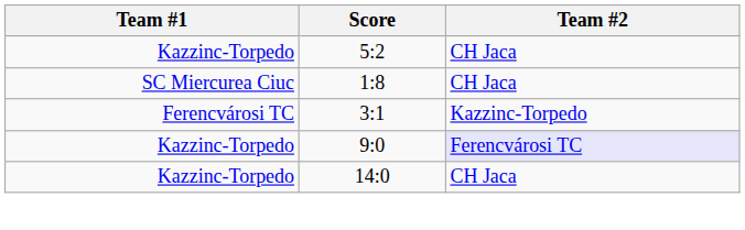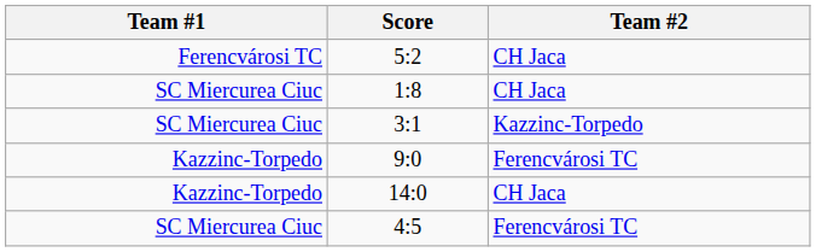 <table class="wikitable" style="text-align: center;">
 <tr>
 <th width=22%>Team #1</th>
 <th width=11%>Score</th>
 <th width=22%>Team #2</th>
 </tr>
 <tr>
-<td style="text-align: right;"><a href='#'>Kazzinc-Torpedo</a> </td>
+<td style="text-align: right;"><a href='#'>Ferencvárosi TC</a> </td>
 <td>5:2</td>
 <td style="text-align: left;"> <a href='#'>CH Jaca</a></td>
 </tr>
 <tr>
 <td style="text-align: right;"><a href='#'>SC Miercurea Ciuc</a> </td>
 <td>1:8</td>
 <td style="text-align: left;"> <a href='#'>CH Jaca</a></td>
 </tr>
 <tr>
-<td style="text-align: right;"><a href='#'>Ferencvárosi TC</a> </td>
+<td style="text-align: right;"><a href='#'>SC Miercurea Ciuc</a> </td>
 <td>3:1</td>
 <td style="text-align: left;"> <a href='#'>Kazzinc-Torpedo</a></td>
 </tr>
 <tr>
 <td style="text-align: right;"><a href='#'>Kazzinc-Torpedo</a> </td>
 <td>9:0</td>
-<td style="background: lavender; text-align: left;"> <a href='#'>Ferencvárosi TC</a></td>
+<td style="text-align: left;"> <a href='#'>Ferencvárosi TC</a></td>
 </tr>
 <tr>
 <td style="text-align: right;"><a href='#'>Kazzinc-Torpedo</a> </td>
 <td>14:0</td>
 <td style="text-align: left;"> <a href='#'>CH Jaca</a></td>
 </tr>
+<tr>
+<td style="text-align: right;"><a href='#'>SC Miercurea Ciuc</a> </td>
+<td>4:5</td>
+<td style="text-align: left;"> <a href='#'>Ferencvárosi TC</a></td>
+</tr>
 </table>
